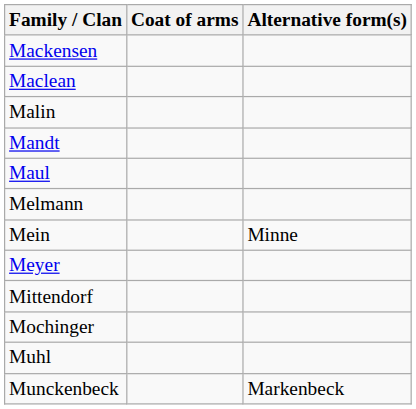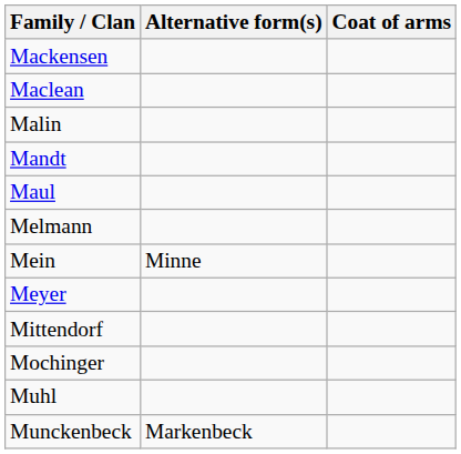 <table class="wikitable">
 <tr>
 <th>Family / Clan</th>
+<th>Alternative form(s)</th>
 <th>Coat of arms</th>
-<th>Alternative form(s)</th>
 </tr>
 <tr>
 <td><a href='#'>Mackensen</a></td>
 <td></td>
 <td></td>
 </tr>
 <tr>
 <td><a href='#'>Maclean</a></td>
 <td></td>
 <td></td>
 </tr>
 <tr>
 <td>Malin</td>
 <td></td>
 <td></td>
 </tr>
 <tr>
 <td><a href='#'>Mandt</a></td>
 <td></td>
 <td></td>
 </tr>
 <tr>
 <td><a href='#'>Maul</a></td>
 <td></td>
 <td></td>
 </tr>
 <tr>
 <td>Melmann</td>
 <td></td>
 <td></td>
 </tr>
 <tr>
 <td>Mein</td>
+<td>Minne</td>
 <td></td>
-<td>Minne</td>
 </tr>
 <tr>
 <td><a href='#'>Meyer</a></td>
 <td></td>
 <td></td>
 </tr>
 <tr>
 <td>Mittendorf</td>
 <td></td>
 <td></td>
 </tr>
 <tr>
 <td>Mochinger</td>
 <td></td>
 <td></td>
 </tr>
 <tr>
 <td>Muhl</td>
 <td></td>
 <td></td>
 </tr>
 <tr>
 <td>Munckenbeck</td>
+<td>Markenbeck</td>
 <td></td>
-<td>Markenbeck</td>
 </tr>
 </table>
